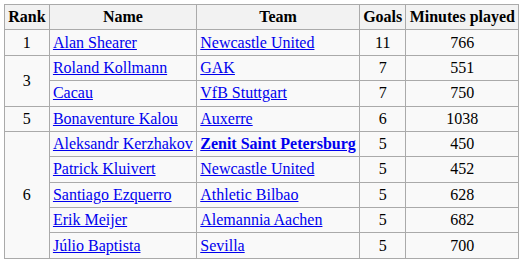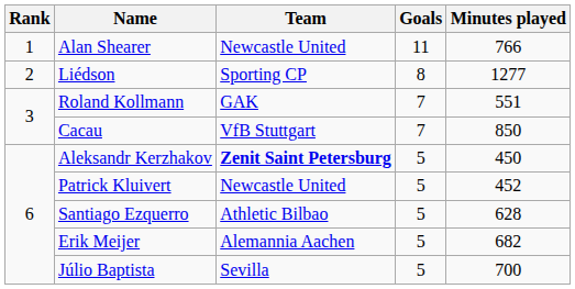 <table class="wikitable" style="text-align:center">
 <tr>
 <th>Rank</th>
 <th>Name</th>
 <th>Team</th>
 <th>Goals</th>
 <th>Minutes played</th>
 </tr>
 <tr>
 <td>1</td>
 <td align="left"> <a href='#'>Alan Shearer</a></td>
 <td align="left"> <a href='#'>Newcastle United</a></td>
 <td>11</td>
 <td>766</td>
 </tr>
 <tr>
+<td>2</td>
+<td align="left"> <a href='#'>Liédson</a></td>
+<td align="left"> <a href='#'>Sporting CP</a></td>
+<td>8</td>
+<td>1277</td>
+</tr>
+<tr>
 <td rowspan="2">3</td>
 <td align="left"> <a href='#'>Roland Kollmann</a></td>
 <td align="left"> <a href='#'>GAK</a></td>
 <td>7</td>
 <td>551</td>
 </tr>
 <tr>
 <td align="left"> <a href='#'>Cacau</a></td>
 <td align="left"> <a href='#'>VfB Stuttgart</a></td>
 <td>7</td>
-<td>750</td>
-</tr>
-<tr>
-<td>5</td>
-<td align="left"> <a href='#'>Bonaventure Kalou</a></td>
-<td align="left"> <a href='#'>Auxerre</a></td>
-<td>6</td>
-<td>1038</td>
+<td>850</td>
 </tr>
 <tr>
 <td rowspan="5">6</td>
 <td align="left"> <a href='#'>Aleksandr Kerzhakov</a></td>
 <td align="left"><strong> <a href='#'>Zenit Saint Petersburg</a></strong></td>
 <td>5</td>
 <td>450</td>
 </tr>
 <tr>
 <td align="left"> <a href='#'>Patrick Kluivert</a></td>
 <td align="left"> <a href='#'>Newcastle United</a></td>
 <td>5</td>
 <td>452</td>
 </tr>
 <tr>
 <td align="left"> <a href='#'>Santiago Ezquerro</a></td>
 <td align="left"> <a href='#'>Athletic Bilbao</a></td>
 <td>5</td>
 <td>628</td>
 </tr>
 <tr>
 <td align="left"> <a href='#'>Erik Meijer</a></td>
 <td align="left"> <a href='#'>Alemannia Aachen</a></td>
 <td>5</td>
 <td>682</td>
 </tr>
 <tr>
 <td align="left"> <a href='#'>Júlio Baptista</a></td>
 <td align="left"> <a href='#'>Sevilla</a></td>
 <td>5</td>
 <td>700</td>
 </tr>
 </table>
